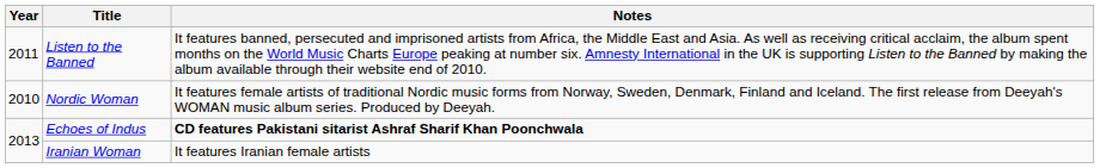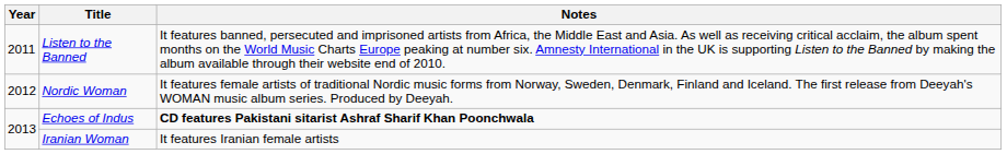 <table class="wikitable">
 <tr>
 <th align="center" width="10">Year</th>
 <th align="center" width="140">Title</th>
 <th align= width="600">Notes</th>
 </tr>
 <tr>
 <td>2011</td>
 <td><em><a href='#'>Listen to the Banned</a></em></td>
 <td>It features banned, persecuted and imprisoned artists from Africa, the Middle East and Asia. As well as receiving critical acclaim, the album spent months on the <a href='#'>World Music</a> Charts <a href='#'>Europe</a> peaking at number six. <a href='#'>Amnesty International</a> in the UK is supporting <em>Listen to the Banned</em> by making the album available through their website end of 2010.</td>
 </tr>
 <tr>
-<td>2010</td>
+<td>2012</td>
 <td><em><a href='#'>Nordic Woman</a></em></td>
 <td>It features female artists of traditional Nordic music forms from Norway, Sweden, Denmark, Finland and Iceland.  The first release from Deeyah's WOMAN music album series. Produced by Deeyah.</td>
 </tr>
 <tr>
 <td rowspan="2" align="center">2013</td>
 <td><em><a href='#'>Echoes of Indus</a></em></td>
 <td><strong>CD features Pakistani sitarist Ashraf Sharif Khan Poonchwala</strong></td>
 </tr>
 <tr>
 <td><em><a href='#'>Iranian Woman</a></em></td>
 <td>It features Iranian female artists</td>
 </tr>
 </table>
